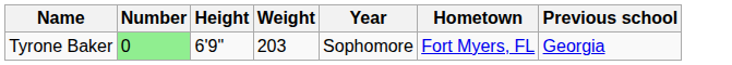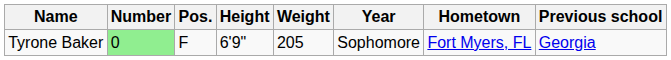 <table class="wikitable sortable" border="1">
 <tr>
 <th>Name</th>
 <th>Number</th>
+<th>Pos.</th>
 <th>Height</th>
 <th>Weight</th>
 <th>Year</th>
 <th>Hometown</th>
 <th class="unsortable">Previous school</th>
 </tr>
 <tr>
 <td>Tyrone Baker</td>
 <td style="background: lightgreen;">0</td>
+<td>F</td>
 <td>6'9"</td>
-<td>203</td>
+<td>205</td>
 <td>Sophomore</td>
 <td><a href='#'>Fort Myers, FL</a></td>
 <td><a href='#'>Georgia</a></td>
 </tr>
 </table>
